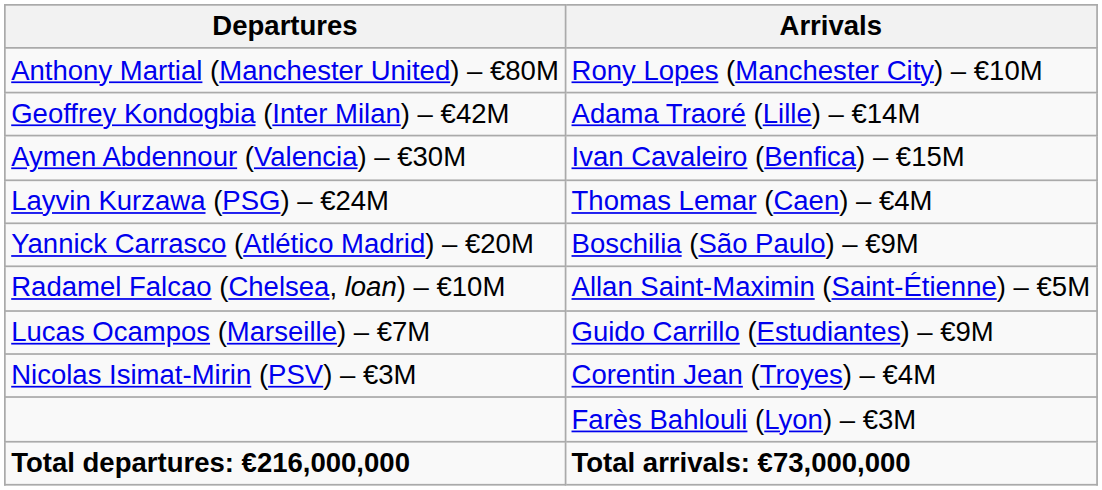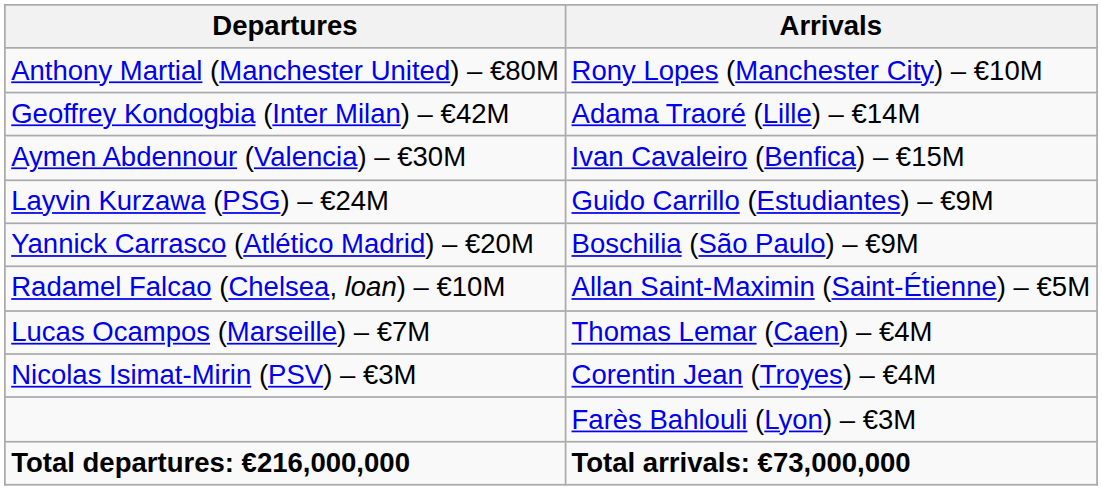 <table class="wikitable">
 <tr>
 <th>Departures</th>
 <th>Arrivals</th>
 </tr>
 <tr>
 <td><a href='#'>Anthony Martial</a> (<a href='#'>Manchester United</a>) – €80M</td>
 <td><a href='#'>Rony Lopes</a> (<a href='#'>Manchester City</a>) – €10M</td>
 </tr>
 <tr>
 <td><a href='#'>Geoffrey Kondogbia</a> (<a href='#'>Inter Milan</a>) – €42M</td>
 <td><a href='#'>Adama Traoré</a> (<a href='#'>Lille</a>) – €14M</td>
 </tr>
 <tr>
 <td><a href='#'>Aymen Abdennour</a> (<a href='#'>Valencia</a>) – €30M</td>
 <td><a href='#'>Ivan Cavaleiro</a> (<a href='#'>Benfica</a>) – €15M</td>
 </tr>
 <tr>
 <td><a href='#'>Layvin Kurzawa</a> (<a href='#'>PSG</a>) – €24M</td>
-<td><a href='#'>Thomas Lemar</a> (<a href='#'>Caen</a>) – €4M</td>
+<td><a href='#'>Guido Carrillo</a> (<a href='#'>Estudiantes</a>) – €9M</td>
 </tr>
 <tr>
 <td><a href='#'>Yannick Carrasco</a> (<a href='#'>Atlético Madrid</a>) – €20M</td>
 <td><a href='#'>Boschilia</a> (<a href='#'>São Paulo</a>) – €9M</td>
 </tr>
 <tr>
 <td><a href='#'>Radamel Falcao</a> (<a href='#'>Chelsea</a>, <em>loan</em>) – €10M</td>
 <td><a href='#'>Allan Saint-Maximin</a> (<a href='#'>Saint-Étienne</a>) – €5M</td>
 </tr>
 <tr>
 <td><a href='#'>Lucas Ocampos</a> (<a href='#'>Marseille</a>) – €7M</td>
-<td><a href='#'>Guido Carrillo</a> (<a href='#'>Estudiantes</a>) – €9M</td>
+<td><a href='#'>Thomas Lemar</a> (<a href='#'>Caen</a>) – €4M</td>
 </tr>
 <tr>
 <td><a href='#'>Nicolas Isimat-Mirin</a> (<a href='#'>PSV</a>) – €3M</td>
 <td><a href='#'>Corentin Jean</a> (<a href='#'>Troyes</a>) – €4M</td>
 </tr>
 <tr>
 <td></td>
 <td><a href='#'>Farès Bahlouli</a> (<a href='#'>Lyon</a>) – €3M</td>
 </tr>
 <tr>
 <td><strong>Total departures: €216,000,000</strong></td>
 <td><strong>Total arrivals: €73,000,000</strong></td>
 </tr>
 </table>
